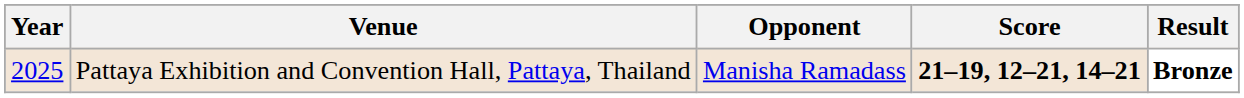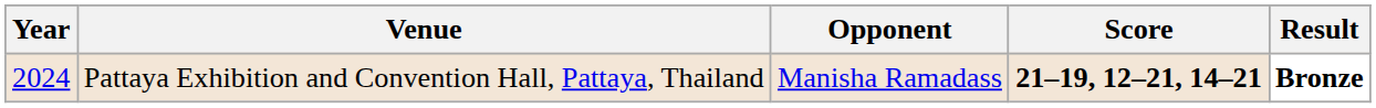 <table class="sortable wikitable" style="font-size: 90%;">
 <tr>
 <th>Year</th>
 <th>Venue</th>
 <th>Opponent</th>
 <th>Score</th>
 <th>Result</th>
 </tr>
 <tr style="background:#F3E6D7">
-<td align="center"><a href='#'>2025</a></td>
+<td align="center"><a href='#'>2024</a></td>
 <td align="left">Pattaya Exhibition and Convention Hall, <a href='#'>Pattaya</a>, Thailand</td>
 <td align="left"> <a href='#'>Manisha Ramadass</a></td>
 <td align="left"><strong>21–19, 12–21, 14–21</strong></td>
 <td style="text-align:left; background:white"> <strong>Bronze</strong></td>
 </tr>
 </table>
